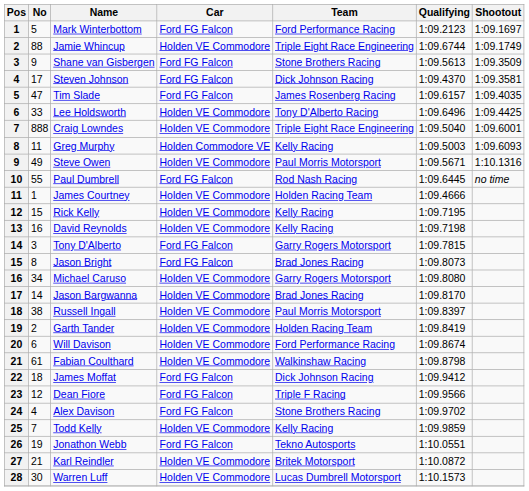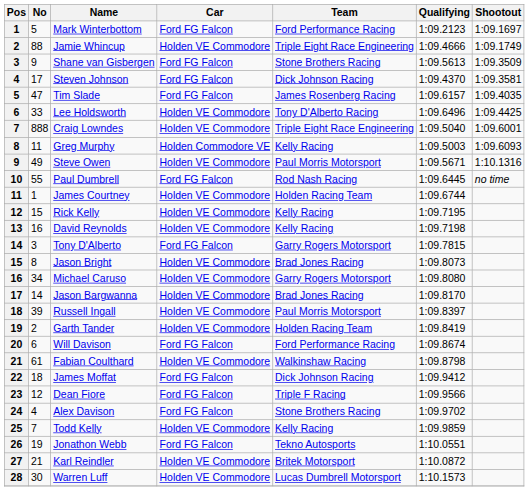 <table class="wikitable" style="font-size: 95%;">
 <tr>
 <th>Pos</th>
 <th>No</th>
 <th>Name</th>
 <th>Car</th>
 <th>Team</th>
 <th>Qualifying</th>
 <th>Shootout</th>
 </tr>
 <tr>
 <th>1</th>
 <td>5</td>
 <td><a href='#'>Mark Winterbottom</a></td>
 <td><a href='#'>Ford FG Falcon</a></td>
 <td><a href='#'>Ford Performance Racing</a></td>
 <td>1:09.2123</td>
 <td>1:09.1697</td>
 </tr>
 <tr>
 <th>2</th>
 <td>88</td>
 <td><a href='#'>Jamie Whincup</a></td>
 <td><a href='#'>Holden VE Commodore</a></td>
 <td><a href='#'>Triple Eight Race Engineering</a></td>
-<td>1:09.6744</td>
+<td>1:09.4666</td>
 <td>1:09.1749</td>
 </tr>
 <tr>
 <th>3</th>
 <td>9</td>
 <td><a href='#'>Shane van Gisbergen</a></td>
 <td><a href='#'>Ford FG Falcon</a></td>
 <td><a href='#'>Stone Brothers Racing</a></td>
 <td>1:09.5613</td>
 <td>1:09.3509</td>
 </tr>
 <tr>
 <th>4</th>
 <td>17</td>
 <td><a href='#'>Steven Johnson</a></td>
 <td><a href='#'>Ford FG Falcon</a></td>
 <td><a href='#'>Dick Johnson Racing</a></td>
 <td>1:09.4370</td>
 <td>1:09.3581</td>
 </tr>
 <tr>
 <th>5</th>
 <td>47</td>
 <td><a href='#'>Tim Slade</a></td>
 <td><a href='#'>Ford FG Falcon</a></td>
 <td><a href='#'>James Rosenberg Racing</a></td>
 <td>1:09.6157</td>
 <td>1:09.4035</td>
 </tr>
 <tr>
 <th>6</th>
 <td>33</td>
 <td><a href='#'>Lee Holdsworth</a></td>
 <td><a href='#'>Holden VE Commodore</a></td>
 <td><a href='#'>Tony D'Alberto Racing</a></td>
 <td>1:09.6496</td>
 <td>1:09.4425</td>
 </tr>
 <tr>
 <th>7</th>
 <td>888</td>
 <td><a href='#'>Craig Lowndes</a></td>
 <td><a href='#'>Holden VE Commodore</a></td>
 <td><a href='#'>Triple Eight Race Engineering</a></td>
 <td>1:09.5040</td>
 <td>1:09.6001</td>
 </tr>
 <tr>
 <th>8</th>
 <td>11</td>
 <td><a href='#'>Greg Murphy</a></td>
 <td><a href='#'>Holden Commodore VE</a></td>
 <td><a href='#'>Kelly Racing</a></td>
 <td>1:09.5003</td>
 <td>1:09.6093</td>
 </tr>
 <tr>
 <th>9</th>
 <td>49</td>
 <td><a href='#'>Steve Owen</a></td>
 <td><a href='#'>Holden VE Commodore</a></td>
 <td><a href='#'>Paul Morris Motorsport</a></td>
 <td>1:09.5671</td>
 <td>1:10.1316</td>
 </tr>
 <tr>
 <th>10</th>
 <td>55</td>
 <td><a href='#'>Paul Dumbrell</a></td>
 <td><a href='#'>Ford FG Falcon</a></td>
 <td><a href='#'>Rod Nash Racing</a></td>
 <td>1:09.6445</td>
 <td><em>no time</em></td>
 </tr>
 <tr>
 <th>11</th>
 <td>1</td>
 <td><a href='#'>James Courtney</a></td>
 <td><a href='#'>Holden VE Commodore</a></td>
 <td><a href='#'>Holden Racing Team</a></td>
-<td>1:09.4666</td>
+<td>1:09.6744</td>
 <td></td>
 </tr>
 <tr>
 <th>12</th>
 <td>15</td>
 <td><a href='#'>Rick Kelly</a></td>
 <td><a href='#'>Holden VE Commodore</a></td>
 <td><a href='#'>Kelly Racing</a></td>
 <td>1:09.7195</td>
 <td></td>
 </tr>
 <tr>
 <th>13</th>
 <td>16</td>
 <td><a href='#'>David Reynolds</a></td>
 <td><a href='#'>Holden VE Commodore</a></td>
 <td><a href='#'>Kelly Racing</a></td>
 <td>1:09.7198</td>
 <td></td>
 </tr>
 <tr>
 <th>14</th>
 <td>3</td>
 <td><a href='#'>Tony D'Alberto</a></td>
 <td><a href='#'>Ford FG Falcon</a></td>
 <td><a href='#'>Garry Rogers Motorsport</a></td>
 <td>1:09.7815</td>
 <td></td>
 </tr>
 <tr>
 <th>15</th>
 <td>8</td>
 <td><a href='#'>Jason Bright</a></td>
-<td><a href='#'>Ford FG Falcon</a></td>
+<td><a href='#'>Holden VE Commodore</a></td>
 <td><a href='#'>Brad Jones Racing</a></td>
 <td>1:09.8073</td>
 <td></td>
 </tr>
 <tr>
 <th>16</th>
 <td>34</td>
 <td><a href='#'>Michael Caruso</a></td>
 <td><a href='#'>Holden VE Commodore</a></td>
 <td><a href='#'>Garry Rogers Motorsport</a></td>
 <td>1:09.8080</td>
 <td></td>
 </tr>
 <tr>
 <th>17</th>
 <td>14</td>
 <td><a href='#'>Jason Bargwanna</a></td>
 <td><a href='#'>Holden VE Commodore</a></td>
 <td><a href='#'>Brad Jones Racing</a></td>
 <td>1:09.8170</td>
 <td></td>
 </tr>
 <tr>
 <th>18</th>
-<td>38</td>
+<td>39</td>
 <td><a href='#'>Russell Ingall</a></td>
 <td><a href='#'>Holden VE Commodore</a></td>
 <td><a href='#'>Paul Morris Motorsport</a></td>
 <td>1:09.8397</td>
 <td></td>
 </tr>
 <tr>
 <th>19</th>
 <td>2</td>
 <td><a href='#'>Garth Tander</a></td>
 <td><a href='#'>Holden VE Commodore</a></td>
 <td><a href='#'>Holden Racing Team</a></td>
 <td>1:09.8419</td>
 <td></td>
 </tr>
 <tr>
 <th>20</th>
 <td>6</td>
 <td><a href='#'>Will Davison</a></td>
-<td><a href='#'>Holden VE Commodore</a></td>
+<td><a href='#'>Ford FG Falcon</a></td>
 <td><a href='#'>Ford Performance Racing</a></td>
 <td>1:09.8674</td>
 <td></td>
 </tr>
 <tr>
 <th>21</th>
 <td>61</td>
 <td><a href='#'>Fabian Coulthard</a></td>
 <td><a href='#'>Holden VE Commodore</a></td>
 <td><a href='#'>Walkinshaw Racing</a></td>
 <td>1:09.8798</td>
 <td></td>
 </tr>
 <tr>
 <th>22</th>
 <td>18</td>
 <td><a href='#'>James Moffat</a></td>
 <td><a href='#'>Ford FG Falcon</a></td>
 <td><a href='#'>Dick Johnson Racing</a></td>
 <td>1:09.9412</td>
 <td></td>
 </tr>
 <tr>
 <th>23</th>
 <td>12</td>
 <td><a href='#'>Dean Fiore</a></td>
 <td><a href='#'>Ford FG Falcon</a></td>
 <td><a href='#'>Triple F Racing</a></td>
 <td>1:09.9566</td>
 <td></td>
 </tr>
 <tr>
 <th>24</th>
 <td>4</td>
 <td><a href='#'>Alex Davison</a></td>
 <td><a href='#'>Ford FG Falcon</a></td>
 <td><a href='#'>Stone Brothers Racing</a></td>
 <td>1:09.9702</td>
 <td></td>
 </tr>
 <tr>
 <th>25</th>
 <td>7</td>
 <td><a href='#'>Todd Kelly</a></td>
 <td><a href='#'>Holden VE Commodore</a></td>
 <td><a href='#'>Kelly Racing</a></td>
 <td>1:09.9859</td>
 <td></td>
 </tr>
 <tr>
 <th>26</th>
 <td>19</td>
 <td><a href='#'>Jonathon Webb</a></td>
 <td><a href='#'>Ford FG Falcon</a></td>
 <td><a href='#'>Tekno Autosports</a></td>
 <td>1:10.0551</td>
 <td></td>
 </tr>
 <tr>
 <th>27</th>
 <td>21</td>
 <td><a href='#'>Karl Reindler</a></td>
 <td><a href='#'>Holden VE Commodore</a></td>
 <td><a href='#'>Britek Motorsport</a></td>
 <td>1:10.0872</td>
 <td></td>
 </tr>
 <tr>
 <th>28</th>
 <td>30</td>
 <td><a href='#'>Warren Luff</a></td>
 <td><a href='#'>Holden VE Commodore</a></td>
 <td><a href='#'>Lucas Dumbrell Motorsport</a></td>
 <td>1:10.1573</td>
 <td></td>
 </tr>
 <tr>
 </tr>
 </table>
